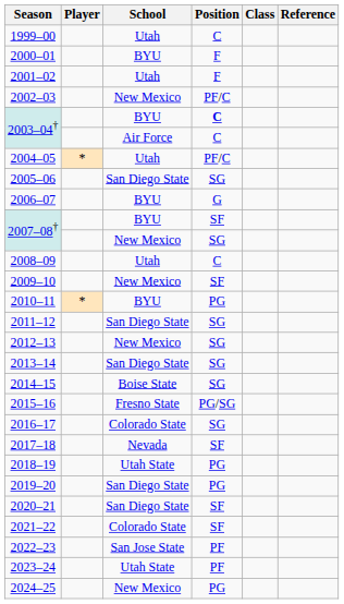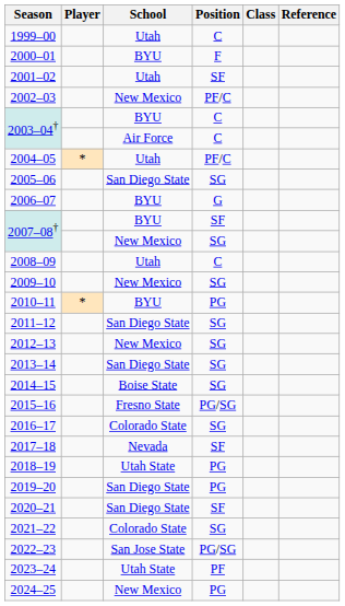 <table class="wikitable sortable">
 <tr>
 <th>Season</th>
 <th>Player</th>
 <th>School</th>
 <th>Position</th>
 <th>Class</th>
 <th class="unsortable">Reference</th>
 </tr>
 <tr align=center>
 <td><a href='#'>1999–00</a></td>
 <td></td>
 <td><a href='#'>Utah</a></td>
 <td><a href='#'>C</a></td>
 <td></td>
 <td></td>
 </tr>
 <tr align=center>
 <td><a href='#'>2000–01</a></td>
 <td></td>
 <td><a href='#'>BYU</a></td>
 <td><a href='#'>F</a></td>
 <td></td>
 <td></td>
 </tr>
 <tr align=center>
 <td><a href='#'>2001–02</a></td>
 <td></td>
 <td><a href='#'>Utah</a></td>
-<td><a href='#'>F</a></td>
+<td><a href='#'>SF</a></td>
 <td></td>
 <td></td>
 </tr>
 <tr align=center>
 <td><a href='#'>2002–03</a></td>
 <td></td>
 <td><a href='#'>New Mexico</a></td>
 <td><a href='#'>PF</a>/<a href='#'>C</a></td>
 <td></td>
 <td></td>
 </tr>
 <tr align=center>
 <td style="background-color:#CFECEC;" rowspan=2><a href='#'>2003–04</a><sup>†</sup></td>
 <td></td>
 <td><a href='#'>BYU</a></td>
-<td><strong><a href='#'>C</a></strong></td>
+<td><a href='#'>C</a></td>
 <td></td>
 <td></td>
 </tr>
 <tr align=center>
 <td></td>
 <td><a href='#'>Air Force</a></td>
 <td><a href='#'>C</a></td>
 <td></td>
 <td></td>
 </tr>
 <tr align=center>
 <td><a href='#'>2004–05</a></td>
 <td style="background-color:#FFE6BD">*</td>
 <td><a href='#'>Utah</a></td>
 <td><a href='#'>PF</a>/<a href='#'>C</a></td>
 <td></td>
 <td></td>
 </tr>
 <tr align=center>
 <td><a href='#'>2005–06</a></td>
 <td></td>
 <td><a href='#'>San Diego State</a></td>
 <td><a href='#'>SG</a></td>
 <td></td>
 <td></td>
 </tr>
 <tr align=center>
 <td><a href='#'>2006–07</a></td>
 <td></td>
 <td><a href='#'>BYU</a></td>
 <td><a href='#'>G</a></td>
 <td></td>
 <td></td>
 </tr>
 <tr align=center>
 <td style="background-color:#CFECEC;" rowspan=2><a href='#'>2007–08</a><sup>†</sup></td>
 <td></td>
 <td><a href='#'>BYU</a></td>
 <td><a href='#'>SF</a></td>
 <td></td>
 <td></td>
 </tr>
 <tr align=center>
 <td></td>
 <td><a href='#'>New Mexico</a></td>
 <td><a href='#'>SG</a></td>
 <td></td>
 <td></td>
 </tr>
 <tr align=center>
 <td><a href='#'>2008–09</a></td>
 <td></td>
 <td><a href='#'>Utah</a></td>
 <td><a href='#'>C</a></td>
 <td></td>
 <td></td>
 </tr>
 <tr align=center>
 <td><a href='#'>2009–10</a></td>
 <td></td>
 <td><a href='#'>New Mexico</a></td>
-<td><a href='#'>SF</a></td>
+<td><a href='#'>SG</a></td>
 <td></td>
 <td></td>
 </tr>
 <tr align=center>
 <td><a href='#'>2010–11</a></td>
 <td style="background-color:#FFE6BD">*</td>
 <td><a href='#'>BYU</a></td>
 <td><a href='#'>PG</a></td>
 <td></td>
 <td></td>
 </tr>
 <tr align=center>
 <td><a href='#'>2011–12</a></td>
 <td></td>
 <td><a href='#'>San Diego State</a></td>
 <td><a href='#'>SG</a></td>
 <td></td>
 <td></td>
 </tr>
 <tr align=center>
 <td><a href='#'>2012–13</a></td>
 <td></td>
 <td><a href='#'>New Mexico</a></td>
 <td><a href='#'>SG</a></td>
 <td></td>
 <td></td>
 </tr>
 <tr align=center>
 <td><a href='#'>2013–14</a></td>
 <td></td>
 <td><a href='#'>San Diego State</a></td>
 <td><a href='#'>SG</a></td>
 <td></td>
 <td></td>
 </tr>
 <tr align=center>
 <td><a href='#'>2014–15</a></td>
 <td></td>
 <td><a href='#'>Boise State</a></td>
 <td><a href='#'>SG</a></td>
 <td></td>
 <td></td>
 </tr>
 <tr align=center>
 <td><a href='#'>2015–16</a></td>
 <td></td>
 <td><a href='#'>Fresno State</a></td>
 <td><a href='#'>PG</a>/<a href='#'>SG</a></td>
 <td></td>
 <td></td>
 </tr>
 <tr align=center>
 <td><a href='#'>2016–17</a></td>
 <td></td>
 <td><a href='#'>Colorado State</a></td>
 <td><a href='#'>SG</a></td>
 <td></td>
 <td></td>
 </tr>
 <tr align=center>
 <td><a href='#'>2017–18</a></td>
 <td></td>
 <td><a href='#'>Nevada</a></td>
 <td><a href='#'>SF</a></td>
 <td></td>
 <td></td>
 </tr>
 <tr align=center>
 <td><a href='#'>2018–19</a></td>
 <td></td>
 <td><a href='#'>Utah State</a></td>
 <td><a href='#'>PG</a></td>
 <td></td>
 <td></td>
 </tr>
 <tr align=center>
 <td><a href='#'>2019–20</a></td>
 <td></td>
 <td><a href='#'>San Diego State</a></td>
 <td><a href='#'>PG</a></td>
 <td></td>
 <td></td>
 </tr>
 <tr align=center>
 <td><a href='#'>2020–21</a></td>
 <td></td>
 <td><a href='#'>San Diego State</a></td>
 <td><a href='#'>SF</a></td>
 <td></td>
 <td></td>
 </tr>
 <tr align=center>
 <td><a href='#'>2021–22</a></td>
 <td></td>
 <td><a href='#'>Colorado State</a></td>
-<td><a href='#'>SF</a></td>
+<td><a href='#'>SG</a></td>
 <td></td>
 <td></td>
 </tr>
 <tr align=center>
 <td><a href='#'>2022–23</a></td>
 <td></td>
 <td><a href='#'>San Jose State</a></td>
-<td><a href='#'>PF</a></td>
+<td><a href='#'>PG</a>/<a href='#'>SG</a></td>
 <td></td>
 <td></td>
 </tr>
 <tr align=center>
 <td><a href='#'>2023–24</a></td>
 <td></td>
 <td><a href='#'>Utah State</a></td>
 <td><a href='#'>PF</a></td>
 <td></td>
 <td></td>
 </tr>
 <tr align=center>
 <td><a href='#'>2024–25</a></td>
 <td></td>
 <td><a href='#'>New Mexico</a></td>
 <td><a href='#'>PG</a></td>
 <td></td>
 <td></td>
 </tr>
 </table>
